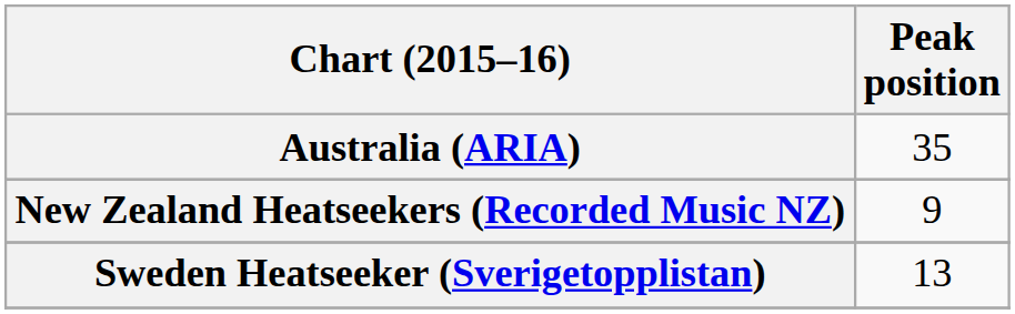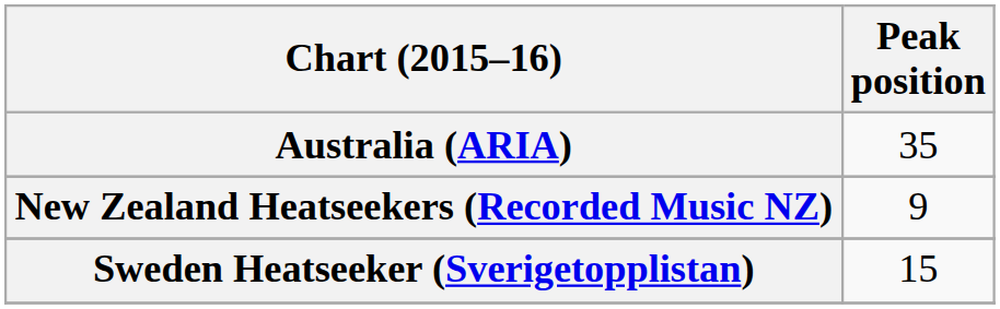 <table class="wikitable sortable plainrowheaders" style="text-align:center">
 <tr>
 <th scope="col">Chart (2015–16)</th>
 <th scope="col">Peak<br> position</th>
 </tr>
 <tr>
 <th scope="row">Australia (<a href='#'>ARIA</a>)</th>
 <td>35</td>
 </tr>
 <tr>
 </tr>
 <tr>
 </tr>
 <tr>
 </tr>
 <tr>
 <th scope="row">New Zealand Heatseekers (<a href='#'>Recorded Music NZ</a>)</th>
 <td>9</td>
 </tr>
 <tr>
 </tr>
 <tr>
 <th scope="row">Sweden Heatseeker (<a href='#'>Sverigetopplistan</a>)</th>
-<td>13</td>
+<td>15</td>
 </tr>
 <tr>
 </tr>
 <tr>
 </tr>
 <tr>
 </tr>
 </table>
